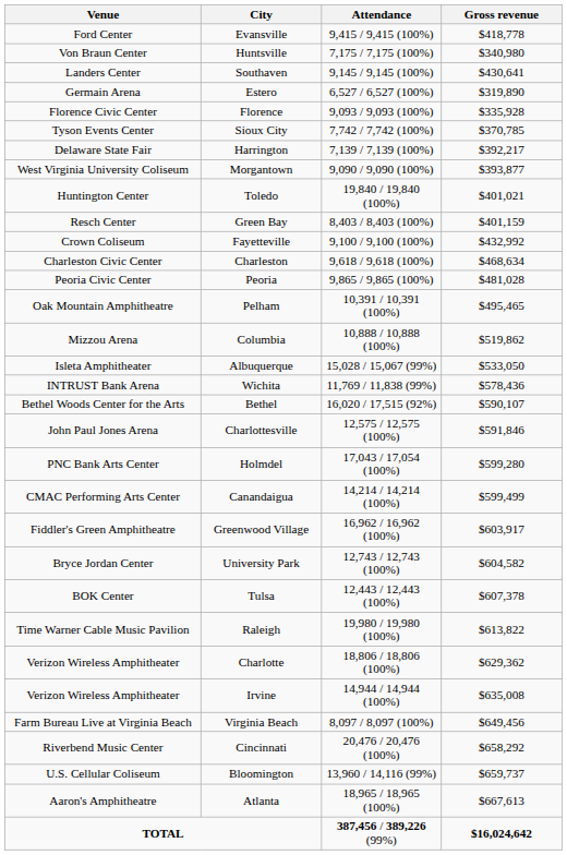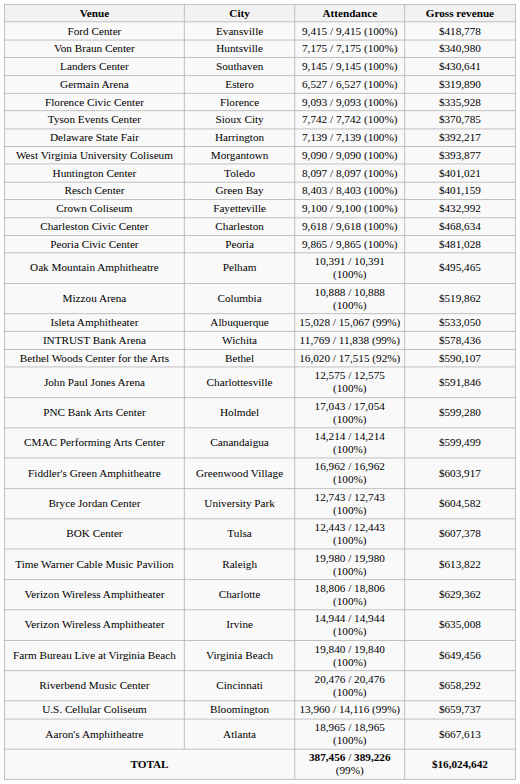 <table class="wikitable" style="text-align:center">
 <tr>
 <th style="width:250px;">Venue</th>
 <th style="width:150px;">City</th>
 <th style="width:150px;">Attendance</th>
 <th style="width:150px;">Gross revenue</th>
 </tr>
 <tr>
 <td>Ford Center</td>
 <td>Evansville</td>
 <td>9,415 / 9,415 (100%)</td>
 <td>$418,778</td>
 </tr>
 <tr>
 <td>Von Braun Center</td>
 <td>Huntsville</td>
 <td>7,175 / 7,175 (100%)</td>
 <td>$340,980</td>
 </tr>
 <tr>
 <td>Landers Center</td>
 <td>Southaven</td>
 <td>9,145 / 9,145 (100%)</td>
 <td>$430,641</td>
 </tr>
 <tr>
 <td>Germain Arena</td>
 <td>Estero</td>
 <td>6,527 / 6,527 (100%)</td>
 <td>$319,890</td>
 </tr>
 <tr>
 <td>Florence Civic Center</td>
 <td>Florence</td>
 <td>9,093 / 9,093 (100%)</td>
 <td>$335,928</td>
 </tr>
 <tr>
 <td>Tyson Events Center</td>
 <td>Sioux City</td>
 <td>7,742 / 7,742 (100%)</td>
 <td>$370,785</td>
 </tr>
 <tr>
 <td>Delaware State Fair</td>
 <td>Harrington</td>
 <td>7,139 / 7,139 (100%)</td>
 <td>$392,217</td>
 </tr>
 <tr>
 <td>West Virginia University Coliseum</td>
 <td>Morgantown</td>
 <td>9,090 / 9,090 (100%)</td>
 <td>$393,877</td>
 </tr>
 <tr>
 <td>Huntington Center</td>
 <td>Toledo</td>
-<td>19,840 / 19,840 (100%)</td>
+<td>8,097 / 8,097 (100%)</td>
 <td>$401,021</td>
 </tr>
 <tr>
 <td>Resch Center</td>
 <td>Green Bay</td>
 <td>8,403 / 8,403 (100%)</td>
 <td>$401,159</td>
 </tr>
 <tr>
 <td>Crown Coliseum</td>
 <td>Fayetteville</td>
 <td>9,100 / 9,100 (100%)</td>
 <td>$432,992</td>
 </tr>
 <tr>
 <td>Charleston Civic Center</td>
 <td>Charleston</td>
 <td>9,618 / 9,618 (100%)</td>
 <td>$468,634</td>
 </tr>
 <tr>
 <td>Peoria Civic Center</td>
 <td>Peoria</td>
 <td>9,865 / 9,865 (100%)</td>
 <td>$481,028</td>
 </tr>
 <tr>
 <td>Oak Mountain Amphitheatre</td>
 <td>Pelham</td>
 <td>10,391 / 10,391 (100%)</td>
 <td>$495,465</td>
 </tr>
 <tr>
 <td>Mizzou Arena</td>
 <td>Columbia</td>
 <td>10,888 / 10,888 (100%)</td>
 <td>$519,862</td>
 </tr>
 <tr>
 <td>Isleta Amphitheater</td>
 <td>Albuquerque</td>
 <td>15,028 / 15,067 (99%)</td>
 <td>$533,050</td>
 </tr>
 <tr>
 <td>INTRUST Bank Arena</td>
 <td>Wichita</td>
 <td>11,769 / 11,838 (99%)</td>
 <td>$578,436</td>
 </tr>
 <tr>
 <td>Bethel Woods Center for the Arts</td>
 <td>Bethel</td>
 <td>16,020 / 17,515 (92%)</td>
 <td>$590,107</td>
 </tr>
 <tr>
 <td>John Paul Jones Arena</td>
 <td>Charlottesville</td>
 <td>12,575 / 12,575 (100%)</td>
 <td>$591,846</td>
 </tr>
 <tr>
 <td>PNC Bank Arts Center</td>
 <td>Holmdel</td>
 <td>17,043 / 17,054 (100%)</td>
 <td>$599,280</td>
 </tr>
 <tr>
 <td>CMAC Performing Arts Center</td>
 <td>Canandaigua</td>
 <td>14,214 / 14,214 (100%)</td>
 <td>$599,499</td>
 </tr>
 <tr>
 <td>Fiddler's Green Amphitheatre</td>
 <td>Greenwood Village</td>
 <td>16,962 / 16,962  (100%)</td>
 <td>$603,917</td>
 </tr>
 <tr>
 <td>Bryce Jordan Center</td>
 <td>University Park</td>
 <td>12,743 / 12,743 (100%)</td>
 <td>$604,582</td>
 </tr>
 <tr>
 <td>BOK Center</td>
 <td>Tulsa</td>
 <td>12,443 / 12,443 (100%)</td>
 <td>$607,378</td>
 </tr>
 <tr>
 <td>Time Warner Cable Music Pavilion</td>
 <td>Raleigh</td>
 <td>19,980 / 19,980 (100%)</td>
 <td>$613,822</td>
 </tr>
 <tr>
 <td>Verizon Wireless Amphitheater</td>
 <td>Charlotte</td>
 <td>18,806 / 18,806 (100%)</td>
 <td>$629,362</td>
 </tr>
 <tr>
 <td>Verizon Wireless Amphitheater</td>
 <td>Irvine</td>
 <td>14,944 / 14,944 (100%)</td>
 <td>$635,008</td>
 </tr>
 <tr>
 <td>Farm Bureau Live at Virginia Beach</td>
 <td>Virginia Beach</td>
-<td>8,097 / 8,097 (100%)</td>
+<td>19,840 / 19,840 (100%)</td>
 <td>$649,456</td>
 </tr>
 <tr>
 <td>Riverbend Music Center</td>
 <td>Cincinnati</td>
 <td>20,476 / 20,476 (100%)</td>
 <td>$658,292</td>
 </tr>
 <tr>
 <td>U.S. Cellular Coliseum</td>
 <td>Bloomington</td>
 <td>13,960 / 14,116 (99%)</td>
 <td>$659,737</td>
 </tr>
 <tr>
 <td>Aaron's Amphitheatre</td>
 <td>Atlanta</td>
 <td>18,965 / 18,965 (100%)</td>
 <td>$667,613</td>
 </tr>
 <tr>
 <td colspan="2"><strong>TOTAL</strong></td>
 <td><strong>387,456</strong> / <strong>389,226</strong> (99%)</td>
 <td><strong>$16,024,642</strong></td>
 </tr>
 </table>
